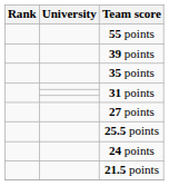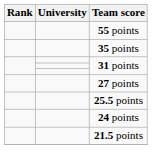 <table class="wikitable sortable" style=" text-align:center">
 <tr>
 <th>Rank</th>
 <th>University</th>
 <th>Team score</th>
 </tr>
 <tr>
 <td></td>
 <td></td>
 <td><strong>55</strong> points</td>
-</tr>
-<tr>
-<td></td>
-<td></td>
-<td><strong>39</strong> points</td>
 </tr>
 <tr>
 <td></td>
 <td></td>
 <td><strong>35</strong> points</td>
 </tr>
 <tr>
 <td rowspan="3"></td>
 <td></td>
 <td rowspan="3"><strong>31</strong> points</td>
 </tr>
 <tr>
 <td></td>
 </tr>
 <tr>
 <td></td>
 </tr>
 <tr>
 <td></td>
 <td></td>
 <td><strong>27</strong> points</td>
 </tr>
 <tr>
 <td></td>
 <td></td>
 <td><strong>25.5</strong> points</td>
 </tr>
 <tr>
 <td></td>
 <td></td>
 <td><strong>24</strong> points</td>
 </tr>
 <tr>
 <td></td>
 <td></td>
 <td><strong>21.5</strong> points</td>
 </tr>
 <tr>
 </tr>
 </table>
